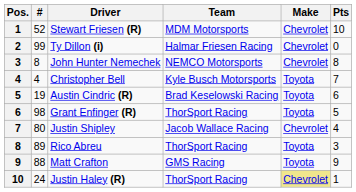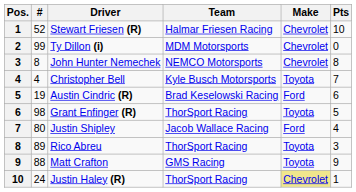 <table class="wikitable" style="font-size:95%">
 <tr>
 <th>Pos.</th>
 <th>#</th>
 <th>Driver</th>
 <th>Team</th>
 <th>Make</th>
 <th>Pts</th>
 </tr>
 <tr>
 <th>1</th>
 <td>52</td>
 <td><a href='#'>Stewart Friesen</a> <strong>(R)</strong></td>
-<td><a href='#'>MDM Motorsports</a></td>
+<td><a href='#'>Halmar Friesen Racing</a></td>
 <td><a href='#'>Chevrolet</a></td>
 <td>10</td>
 </tr>
 <tr>
 <th>2</th>
 <td>99</td>
 <td><a href='#'>Ty Dillon</a> <strong>(i)</strong></td>
-<td><a href='#'>Halmar Friesen Racing</a></td>
+<td><a href='#'>MDM Motorsports</a></td>
 <td><a href='#'>Chevrolet</a></td>
 <td>0</td>
 </tr>
 <tr>
 <th>3</th>
 <td>8</td>
 <td><a href='#'>John Hunter Nemechek</a></td>
 <td><a href='#'>NEMCO Motorsports</a></td>
 <td><a href='#'>Chevrolet</a></td>
 <td>8</td>
 </tr>
 <tr>
 <th>4</th>
 <td>4</td>
 <td><a href='#'>Christopher Bell</a></td>
 <td><a href='#'>Kyle Busch Motorsports</a></td>
 <td><a href='#'>Toyota</a></td>
 <td>7</td>
 </tr>
 <tr>
 <th>5</th>
 <td>19</td>
 <td><a href='#'>Austin Cindric</a> <strong>(R)</strong></td>
 <td><a href='#'>Brad Keselowski Racing</a></td>
-<td><a href='#'>Toyota</a></td>
+<td><a href='#'>Ford</a></td>
 <td>6</td>
 </tr>
 <tr>
 <th>6</th>
 <td>98</td>
 <td><a href='#'>Grant Enfinger</a> <strong>(R)</strong></td>
 <td><a href='#'>ThorSport Racing</a></td>
 <td><a href='#'>Toyota</a></td>
 <td>5</td>
 </tr>
 <tr>
 <th>7</th>
 <td>80</td>
 <td><a href='#'>Justin Shipley</a></td>
 <td><a href='#'>Jacob Wallace Racing</a></td>
-<td><a href='#'>Chevrolet</a></td>
+<td><a href='#'>Ford</a></td>
 <td>4</td>
 </tr>
 <tr>
 <th>8</th>
 <td>89</td>
 <td><a href='#'>Rico Abreu</a></td>
 <td><a href='#'>ThorSport Racing</a></td>
 <td><a href='#'>Toyota</a></td>
 <td>3</td>
 </tr>
 <tr>
 <th>9</th>
 <td>88</td>
 <td><a href='#'>Matt Crafton</a></td>
 <td><a href='#'>GMS Racing</a></td>
 <td><a href='#'>Toyota</a></td>
 <td>9</td>
 </tr>
 <tr>
 <th>10</th>
 <td>24</td>
 <td><a href='#'>Justin Haley</a> <strong>(R)</strong></td>
 <td><a href='#'>ThorSport Racing</a></td>
 <td style="background: khaki;"><a href='#'>Chevrolet</a></td>
 <td>1</td>
 </tr>
 </table>
